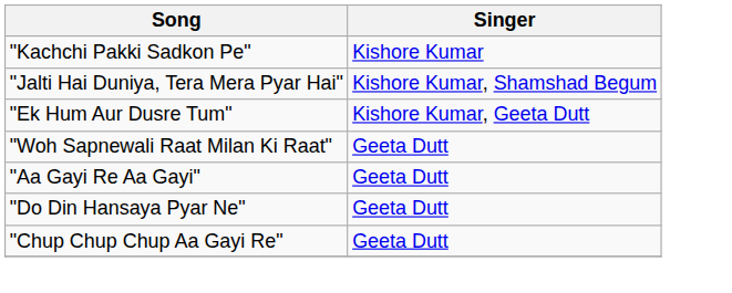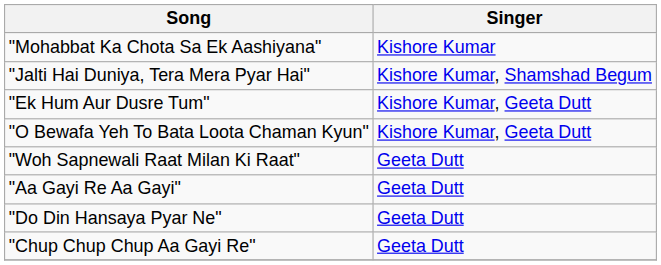 <table class="wikitable">
 <tr>
 <th>Song</th>
 <th>Singer</th>
 </tr>
 <tr>
-<td>"Kachchi Pakki Sadkon Pe"</td>
+<td>"Mohabbat Ka Chota Sa Ek Aashiyana"</td>
 <td><a href='#'>Kishore Kumar</a></td>
 </tr>
 <tr>
 <td>"Jalti Hai Duniya, Tera Mera Pyar Hai"</td>
 <td><a href='#'>Kishore Kumar</a>, <a href='#'>Shamshad Begum</a></td>
 </tr>
 <tr>
 <td>"Ek Hum Aur Dusre Tum"</td>
+<td><a href='#'>Kishore Kumar</a>, <a href='#'>Geeta Dutt</a></td>
+</tr>
+<tr>
+<td>"O Bewafa Yeh To Bata Loota Chaman Kyun"</td>
 <td><a href='#'>Kishore Kumar</a>, <a href='#'>Geeta Dutt</a></td>
 </tr>
 <tr>
 <td>"Woh Sapnewali Raat Milan Ki Raat"</td>
 <td><a href='#'>Geeta Dutt</a></td>
 </tr>
 <tr>
 <td>"Aa Gayi Re Aa Gayi"</td>
 <td><a href='#'>Geeta Dutt</a></td>
 </tr>
 <tr>
 <td>"Do Din Hansaya Pyar Ne"</td>
 <td><a href='#'>Geeta Dutt</a></td>
 </tr>
 <tr>
 <td>"Chup Chup Chup Aa Gayi Re"</td>
 <td><a href='#'>Geeta Dutt</a></td>
 </tr>
 <tr>
 </tr>
 </table>
